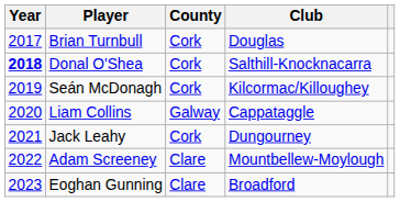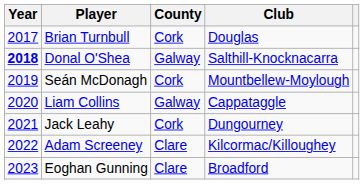 <table class="wikitable">
 <tr>
 <th>Year</th>
 <th>Player</th>
 <th>County</th>
 <th>Club</th>
 <th></th>
 </tr>
 <tr>
 <td><a href='#'>2017</a></td>
 <td><a href='#'>Brian Turnbull</a></td>
 <td><a href='#'>Cork</a></td>
 <td><a href='#'>Douglas</a></td>
 <td></td>
 </tr>
 <tr>
 <td><strong><a href='#'>2018</a></strong></td>
 <td><a href='#'>Donal O'Shea</a></td>
-<td><a href='#'>Cork</a></td>
+<td><a href='#'>Galway</a></td>
 <td><a href='#'>Salthill-Knocknacarra</a></td>
 <td></td>
 </tr>
 <tr>
 <td><a href='#'>2019</a></td>
 <td>Seán McDonagh</td>
 <td><a href='#'>Cork</a></td>
-<td><a href='#'>Kilcormac/Killoughey</a></td>
+<td><a href='#'>Mountbellew-Moylough</a></td>
 <td></td>
 </tr>
 <tr>
 <td><a href='#'>2020</a></td>
 <td><a href='#'>Liam Collins</a></td>
 <td><a href='#'>Galway</a></td>
 <td><a href='#'>Cappataggle</a></td>
 <td></td>
 </tr>
 <tr>
 <td><a href='#'>2021</a></td>
 <td>Jack Leahy</td>
 <td><a href='#'>Cork</a></td>
 <td><a href='#'>Dungourney</a></td>
 <td></td>
 </tr>
 <tr>
 <td><a href='#'>2022</a></td>
 <td><a href='#'>Adam Screeney</a></td>
 <td><a href='#'>Clare</a></td>
-<td><a href='#'>Mountbellew-Moylough</a></td>
+<td><a href='#'>Kilcormac/Killoughey</a></td>
 <td></td>
 </tr>
 <tr>
 <td><a href='#'>2023</a></td>
 <td>Eoghan Gunning</td>
 <td><a href='#'>Clare</a></td>
 <td><a href='#'>Broadford</a></td>
 <td></td>
 </tr>
 </table>
